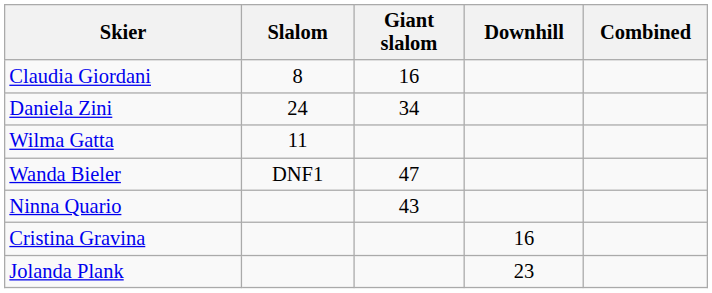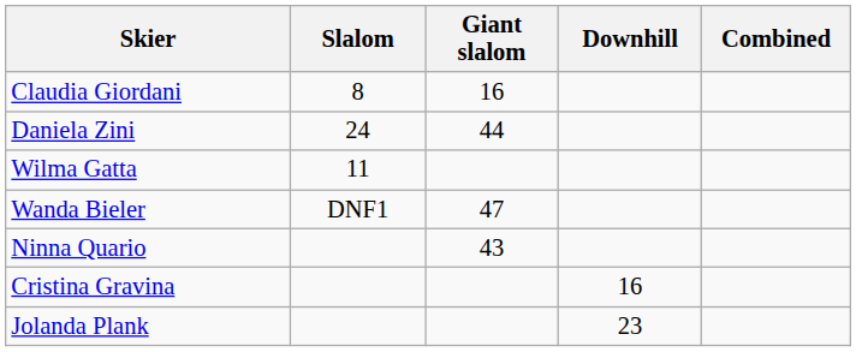 <table class="wikitable" width=550px style="font-size:100%; text-align:center;">
 <tr>
 <th width=250px>Skier</th>
 <th width=100px>Slalom</th>
 <th width=100px>Giant slalom</th>
 <th width=100px>Downhill</th>
 <th width=100px>Combined</th>
 </tr>
 <tr>
 <td align=left><a href='#'>Claudia Giordani</a></td>
 <td>8</td>
 <td>16</td>
 <td></td>
 <td></td>
 </tr>
 <tr>
 <td align=left><a href='#'>Daniela Zini</a></td>
 <td>24</td>
-<td>34</td>
+<td>44</td>
 <td></td>
 <td></td>
 </tr>
 <tr>
 <td align=left><a href='#'>Wilma Gatta</a></td>
 <td>11</td>
 <td></td>
 <td></td>
 <td></td>
 </tr>
 <tr>
 <td align=left><a href='#'>Wanda Bieler</a></td>
 <td>DNF1</td>
 <td>47</td>
 <td></td>
 <td></td>
 </tr>
 <tr>
 <td align=left><a href='#'>Ninna Quario</a></td>
 <td></td>
 <td>43</td>
 <td></td>
 <td></td>
 </tr>
 <tr>
 <td align=left><a href='#'>Cristina Gravina</a></td>
 <td></td>
 <td></td>
 <td>16</td>
 <td></td>
 </tr>
 <tr>
 <td align=left><a href='#'>Jolanda Plank</a></td>
 <td></td>
 <td></td>
 <td>23</td>
 <td></td>
 </tr>
 </table>
